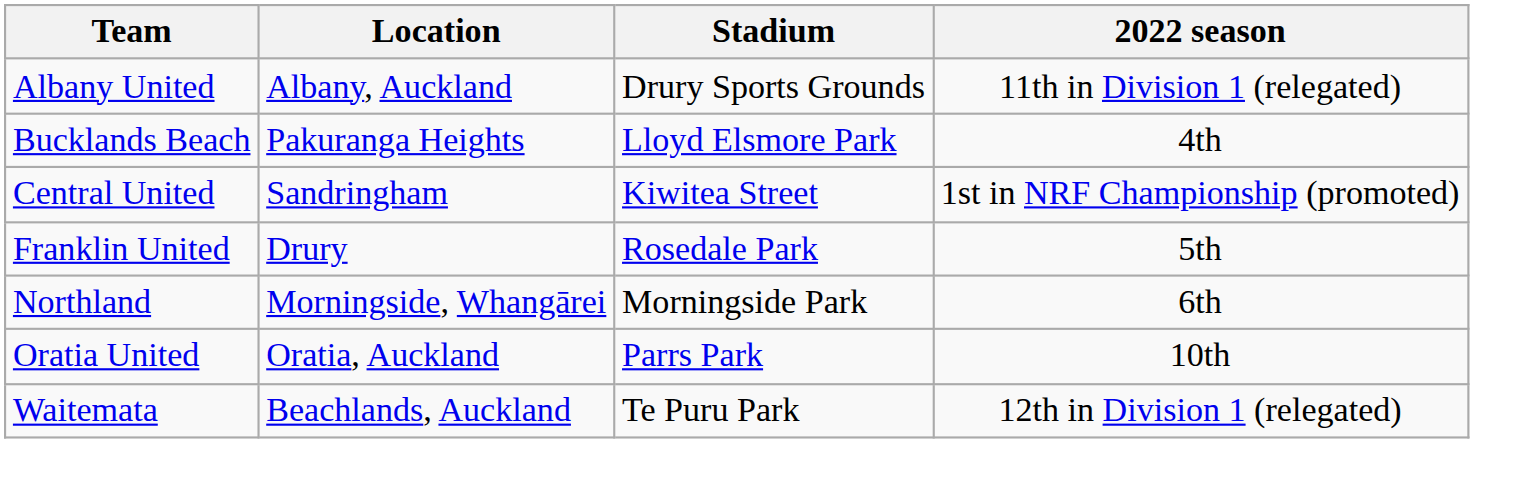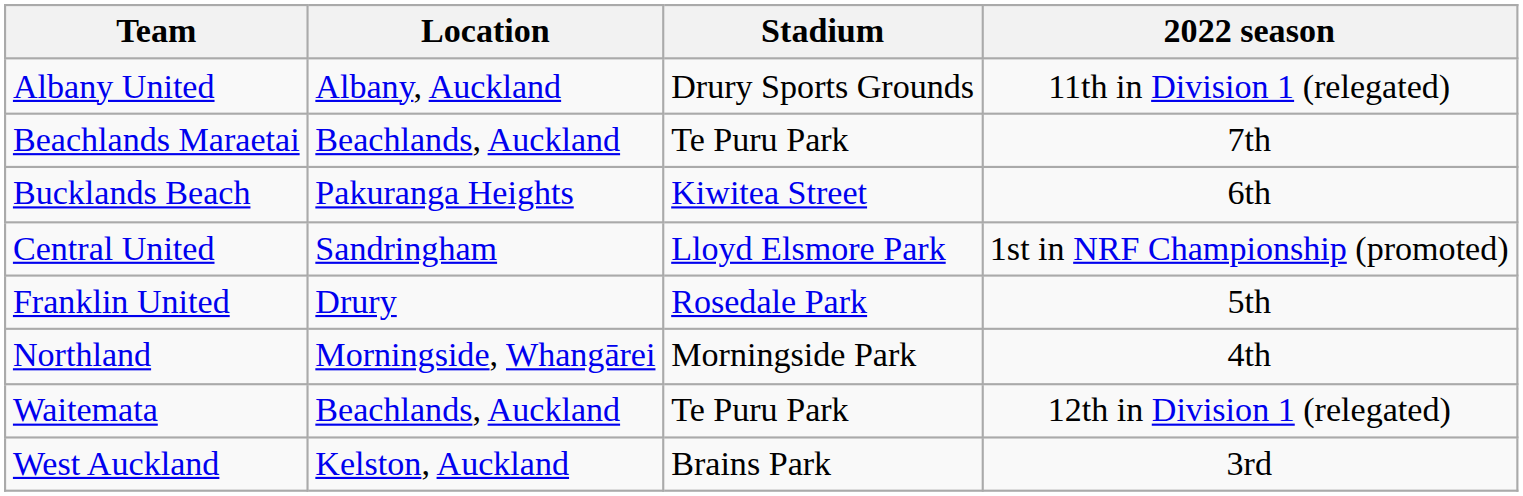 <table class="wikitable sortable">
 <tr>
 <th>Team</th>
 <th>Location</th>
 <th>Stadium</th>
 <th>2022 season</th>
 </tr>
 <tr>
 <td><a href='#'>Albany United</a></td>
 <td><a href='#'>Albany</a>, <a href='#'>Auckland</a></td>
 <td>Drury Sports Grounds</td>
 <td align="center">11th in <a href='#'>Division 1</a> (relegated)</td>
 </tr>
 <tr>
+<td><a href='#'>Beachlands Maraetai</a></td>
+<td><a href='#'>Beachlands</a>, <a href='#'>Auckland</a></td>
+<td>Te Puru Park</td>
+<td align="center">7th</td>
+</tr>
+<tr>
 <td><a href='#'>Bucklands Beach</a></td>
 <td><a href='#'>Pakuranga Heights</a></td>
-<td><a href='#'>Lloyd Elsmore Park</a></td>
-<td align="center">4th</td>
+<td><a href='#'>Kiwitea Street</a></td>
+<td align="center">6th</td>
 </tr>
 <tr>
 <td><a href='#'>Central United</a></td>
 <td><a href='#'>Sandringham</a></td>
-<td><a href='#'>Kiwitea Street</a></td>
+<td><a href='#'>Lloyd Elsmore Park</a></td>
 <td align="center">1st in <a href='#'>NRF Championship</a> (promoted)</td>
 </tr>
 <tr>
 <td><a href='#'>Franklin United</a></td>
 <td><a href='#'>Drury</a></td>
 <td><a href='#'>Rosedale Park</a></td>
 <td align="center">5th</td>
 </tr>
 <tr>
 <td><a href='#'>Northland</a></td>
 <td><a href='#'>Morningside</a>, <a href='#'>Whangārei</a></td>
 <td>Morningside Park</td>
-<td align="center">6th</td>
-</tr>
-<tr>
-<td><a href='#'>Oratia United</a></td>
-<td><a href='#'>Oratia</a>, <a href='#'>Auckland</a></td>
-<td><a href='#'>Parrs Park</a></td>
-<td align="center">10th</td>
+<td align="center">4th</td>
 </tr>
 <tr>
 <td><a href='#'>Waitemata</a></td>
 <td><a href='#'>Beachlands</a>, <a href='#'>Auckland</a></td>
 <td>Te Puru Park</td>
 <td align="center">12th in <a href='#'>Division 1</a> (relegated)</td>
 </tr>
+<tr>
+<td><a href='#'>West Auckland</a></td>
+<td><a href='#'>Kelston</a>, <a href='#'>Auckland</a></td>
+<td>Brains Park</td>
+<td align="center">3rd</td>
+</tr>
 </table>
